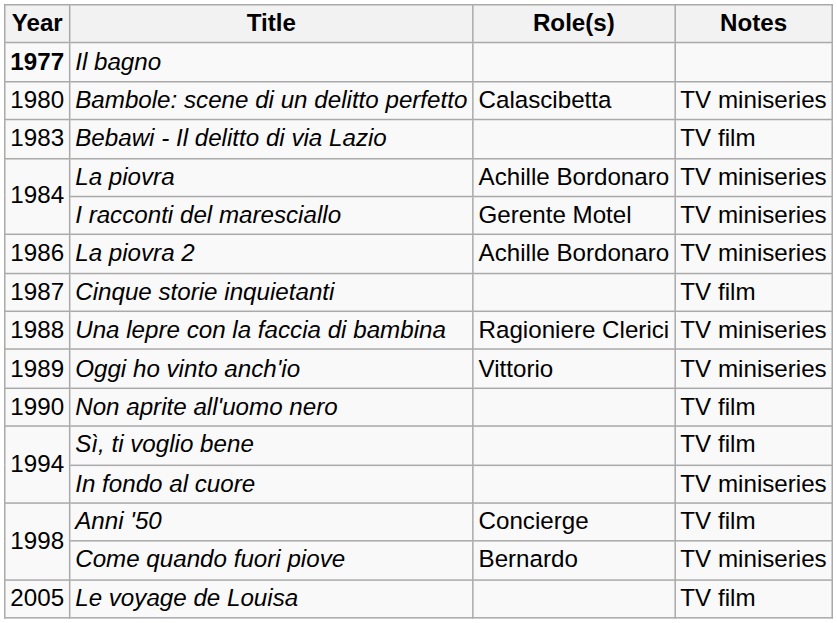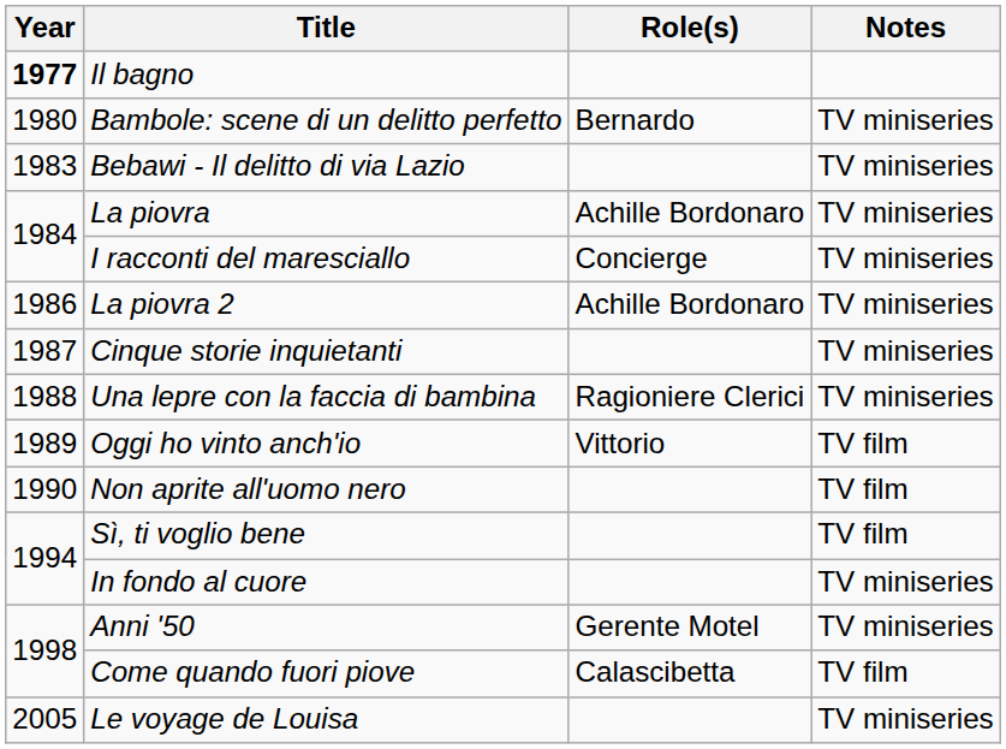 <table class="wikitable plainrowheaders sortable">
 <tr>
 <th scope="col">Year</th>
 <th scope="col">Title</th>
 <th scope="col">Role(s)</th>
 <th scope="col" class="unsortable">Notes</th>
 </tr>
 <tr>
 <td><strong>1977</strong></td>
 <td><em>Il bagno</em></td>
 <td></td>
 <td></td>
 </tr>
 <tr>
 <td>1980</td>
 <td><em>Bambole: scene di un delitto perfetto</em></td>
-<td>Calascibetta</td>
+<td>Bernardo</td>
 <td>TV miniseries</td>
 </tr>
 <tr>
 <td>1983</td>
 <td><em>Bebawi - Il delitto di via Lazio</em></td>
 <td></td>
-<td>TV film</td>
+<td>TV miniseries</td>
 </tr>
 <tr>
 <td rowspan=2>1984</td>
 <td><em>La piovra</em></td>
 <td>Achille Bordonaro</td>
 <td>TV miniseries</td>
 </tr>
 <tr>
 <td><em>I racconti del maresciallo</em></td>
-<td>Gerente Motel</td>
+<td>Concierge</td>
 <td>TV miniseries</td>
 </tr>
 <tr>
 <td>1986</td>
 <td><em>La piovra 2</em></td>
 <td>Achille Bordonaro</td>
 <td>TV miniseries</td>
 </tr>
 <tr>
 <td>1987</td>
 <td><em>Cinque storie inquietanti</em></td>
 <td></td>
-<td>TV film</td>
+<td>TV miniseries</td>
 </tr>
 <tr>
 <td>1988</td>
 <td><em>Una lepre con la faccia di bambina</em></td>
 <td>Ragioniere Clerici</td>
 <td>TV miniseries</td>
 </tr>
 <tr>
 <td>1989</td>
 <td><em>Oggi ho vinto anch'io</em></td>
 <td>Vittorio</td>
-<td>TV miniseries</td>
+<td>TV film</td>
 </tr>
 <tr>
 <td>1990</td>
 <td><em>Non aprite all'uomo nero</em></td>
 <td></td>
 <td>TV film</td>
 </tr>
 <tr>
 <td rowspan=2>1994</td>
 <td><em>Sì, ti voglio bene</em></td>
 <td></td>
 <td>TV film</td>
 </tr>
 <tr>
 <td><em>In fondo al cuore</em></td>
 <td></td>
 <td>TV miniseries</td>
 </tr>
 <tr>
 <td rowspan=2>1998</td>
 <td><em>Anni '50</em></td>
-<td>Concierge</td>
-<td>TV film</td>
+<td>Gerente Motel</td>
+<td>TV miniseries</td>
 </tr>
 <tr>
 <td><em>Come quando fuori piove</em></td>
-<td>Bernardo</td>
-<td>TV miniseries</td>
+<td>Calascibetta</td>
+<td>TV film</td>
 </tr>
 <tr>
 <td>2005</td>
 <td><em>Le voyage de Louisa</em></td>
 <td></td>
-<td>TV film</td>
+<td>TV miniseries</td>
 </tr>
 </table>
